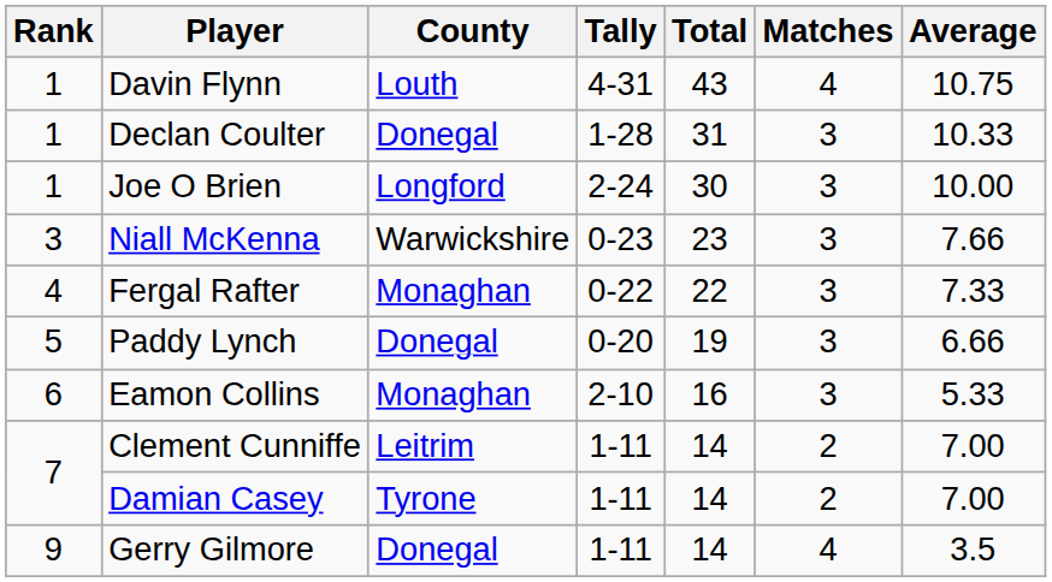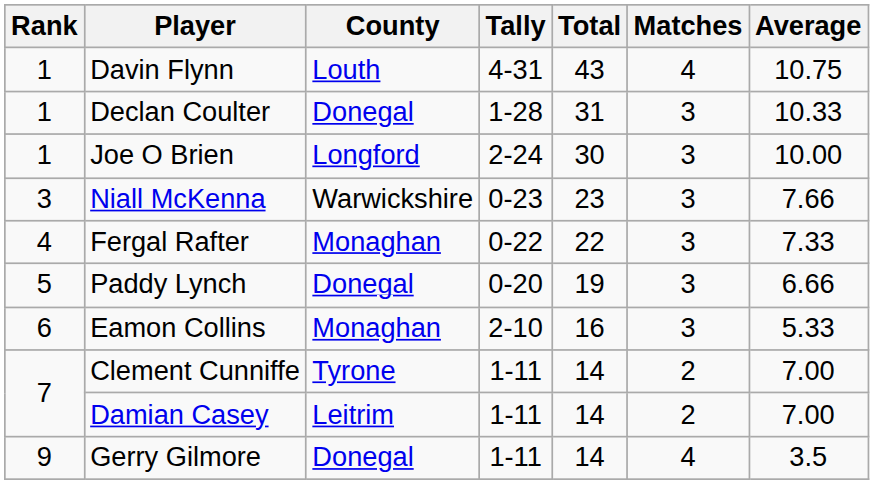 <table class="wikitable">
 <tr>
 <th>Rank</th>
 <th>Player</th>
 <th>County</th>
 <th>Tally</th>
 <th>Total</th>
 <th>Matches</th>
 <th>Average</th>
 </tr>
 <tr>
 <td rowspan=1 align=center>1</td>
 <td>Davin Flynn</td>
 <td><a href='#'>Louth</a></td>
 <td align=center>4-31</td>
 <td align=center>43</td>
 <td align=center>4</td>
 <td align=center>10.75</td>
 </tr>
 <tr>
 <td rowspan="1" style="text-align:center;">1</td>
 <td>Declan Coulter</td>
 <td><a href='#'>Donegal</a></td>
 <td align=center>1-28</td>
 <td align=center>31</td>
 <td align=center>3</td>
 <td align=center>10.33</td>
 </tr>
 <tr>
 <td rowspan=1 align=center>1</td>
 <td>Joe O Brien</td>
 <td><a href='#'>Longford</a></td>
 <td align=center>2-24</td>
 <td align=center>30</td>
 <td align=center>3</td>
 <td align=center>10.00</td>
 </tr>
 <tr>
 <td rowspan=1 align=center>3</td>
 <td><a href='#'>Niall McKenna</a></td>
 <td>Warwickshire</td>
 <td align=center>0-23</td>
 <td align=center>23</td>
 <td align=center>3</td>
 <td align=center>7.66</td>
 </tr>
 <tr>
 <td rowspan=1 align=center>4</td>
 <td>Fergal Rafter</td>
 <td><a href='#'>Monaghan</a></td>
 <td align=center>0-22</td>
 <td align=center>22</td>
 <td align=center>3</td>
 <td align=center>7.33</td>
 </tr>
 <tr>
 <td rowspan=1 align=center>5</td>
 <td>Paddy Lynch</td>
 <td><a href='#'>Donegal</a></td>
 <td align=center>0-20</td>
 <td align=center>19</td>
 <td align=center>3</td>
 <td align=center>6.66</td>
 </tr>
 <tr>
 <td rowspan=1 align=center>6</td>
 <td>Eamon Collins</td>
 <td><a href='#'>Monaghan</a></td>
 <td align=center>2-10</td>
 <td align=center>16</td>
 <td align=center>3</td>
 <td align=center>5.33</td>
 </tr>
 <tr>
 <td rowspan=2 align=center>7</td>
 <td>Clement Cunniffe</td>
-<td><a href='#'>Leitrim</a></td>
+<td><a href='#'>Tyrone</a></td>
 <td align=center>1-11</td>
 <td align=center>14</td>
 <td align=center>2</td>
 <td align=center>7.00</td>
 </tr>
 <tr>
 <td><a href='#'>Damian Casey</a></td>
-<td><a href='#'>Tyrone</a></td>
+<td><a href='#'>Leitrim</a></td>
 <td align=center>1-11</td>
 <td align=center>14</td>
 <td align=center>2</td>
 <td align=center>7.00</td>
 </tr>
 <tr>
 <td rowspan=1 align=center>9</td>
 <td>Gerry Gilmore</td>
 <td><a href='#'>Donegal</a></td>
 <td align=center>1-11</td>
 <td align=center>14</td>
 <td align=center>4</td>
 <td align=center>3.5</td>
 </tr>
 </table>
